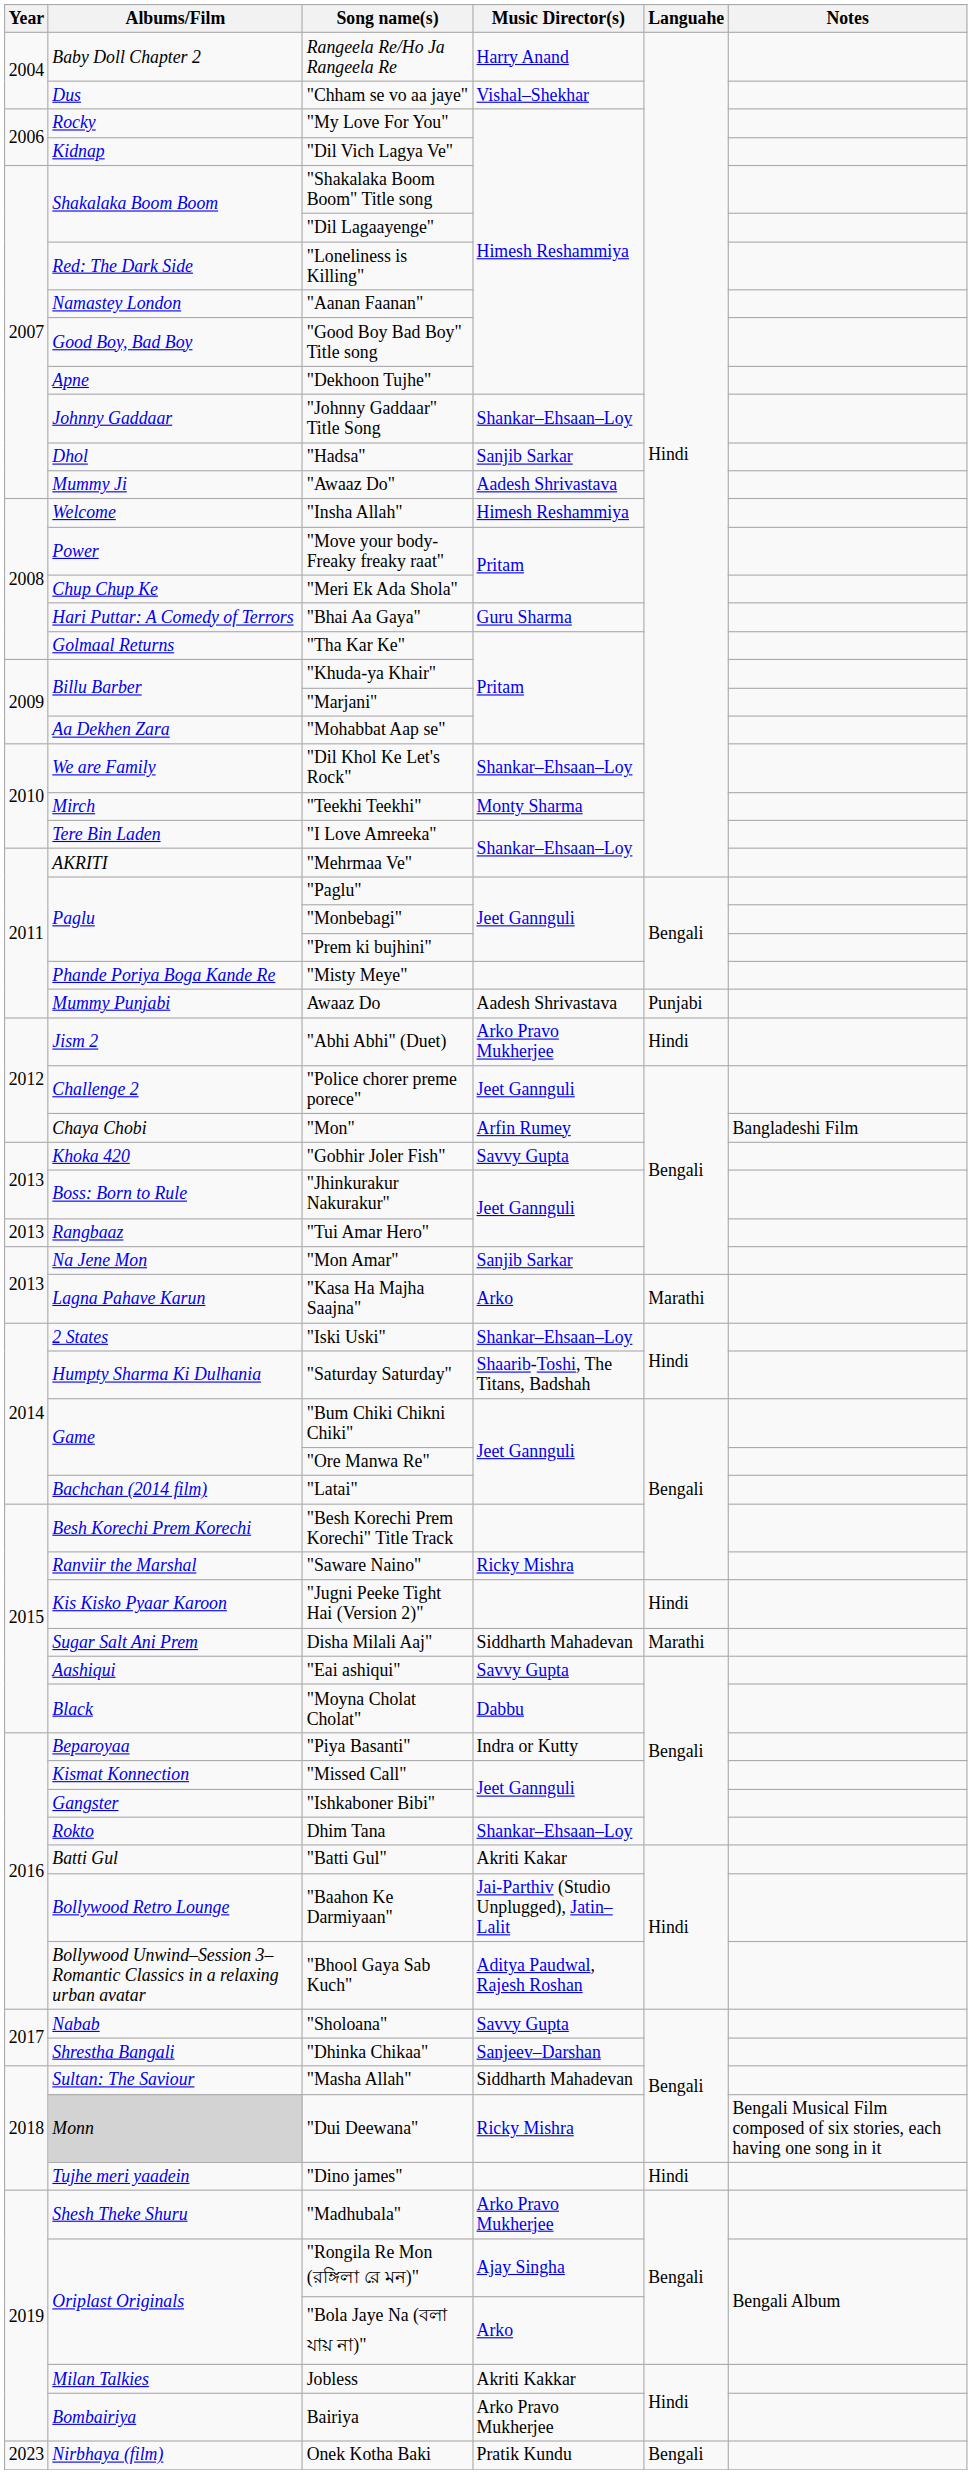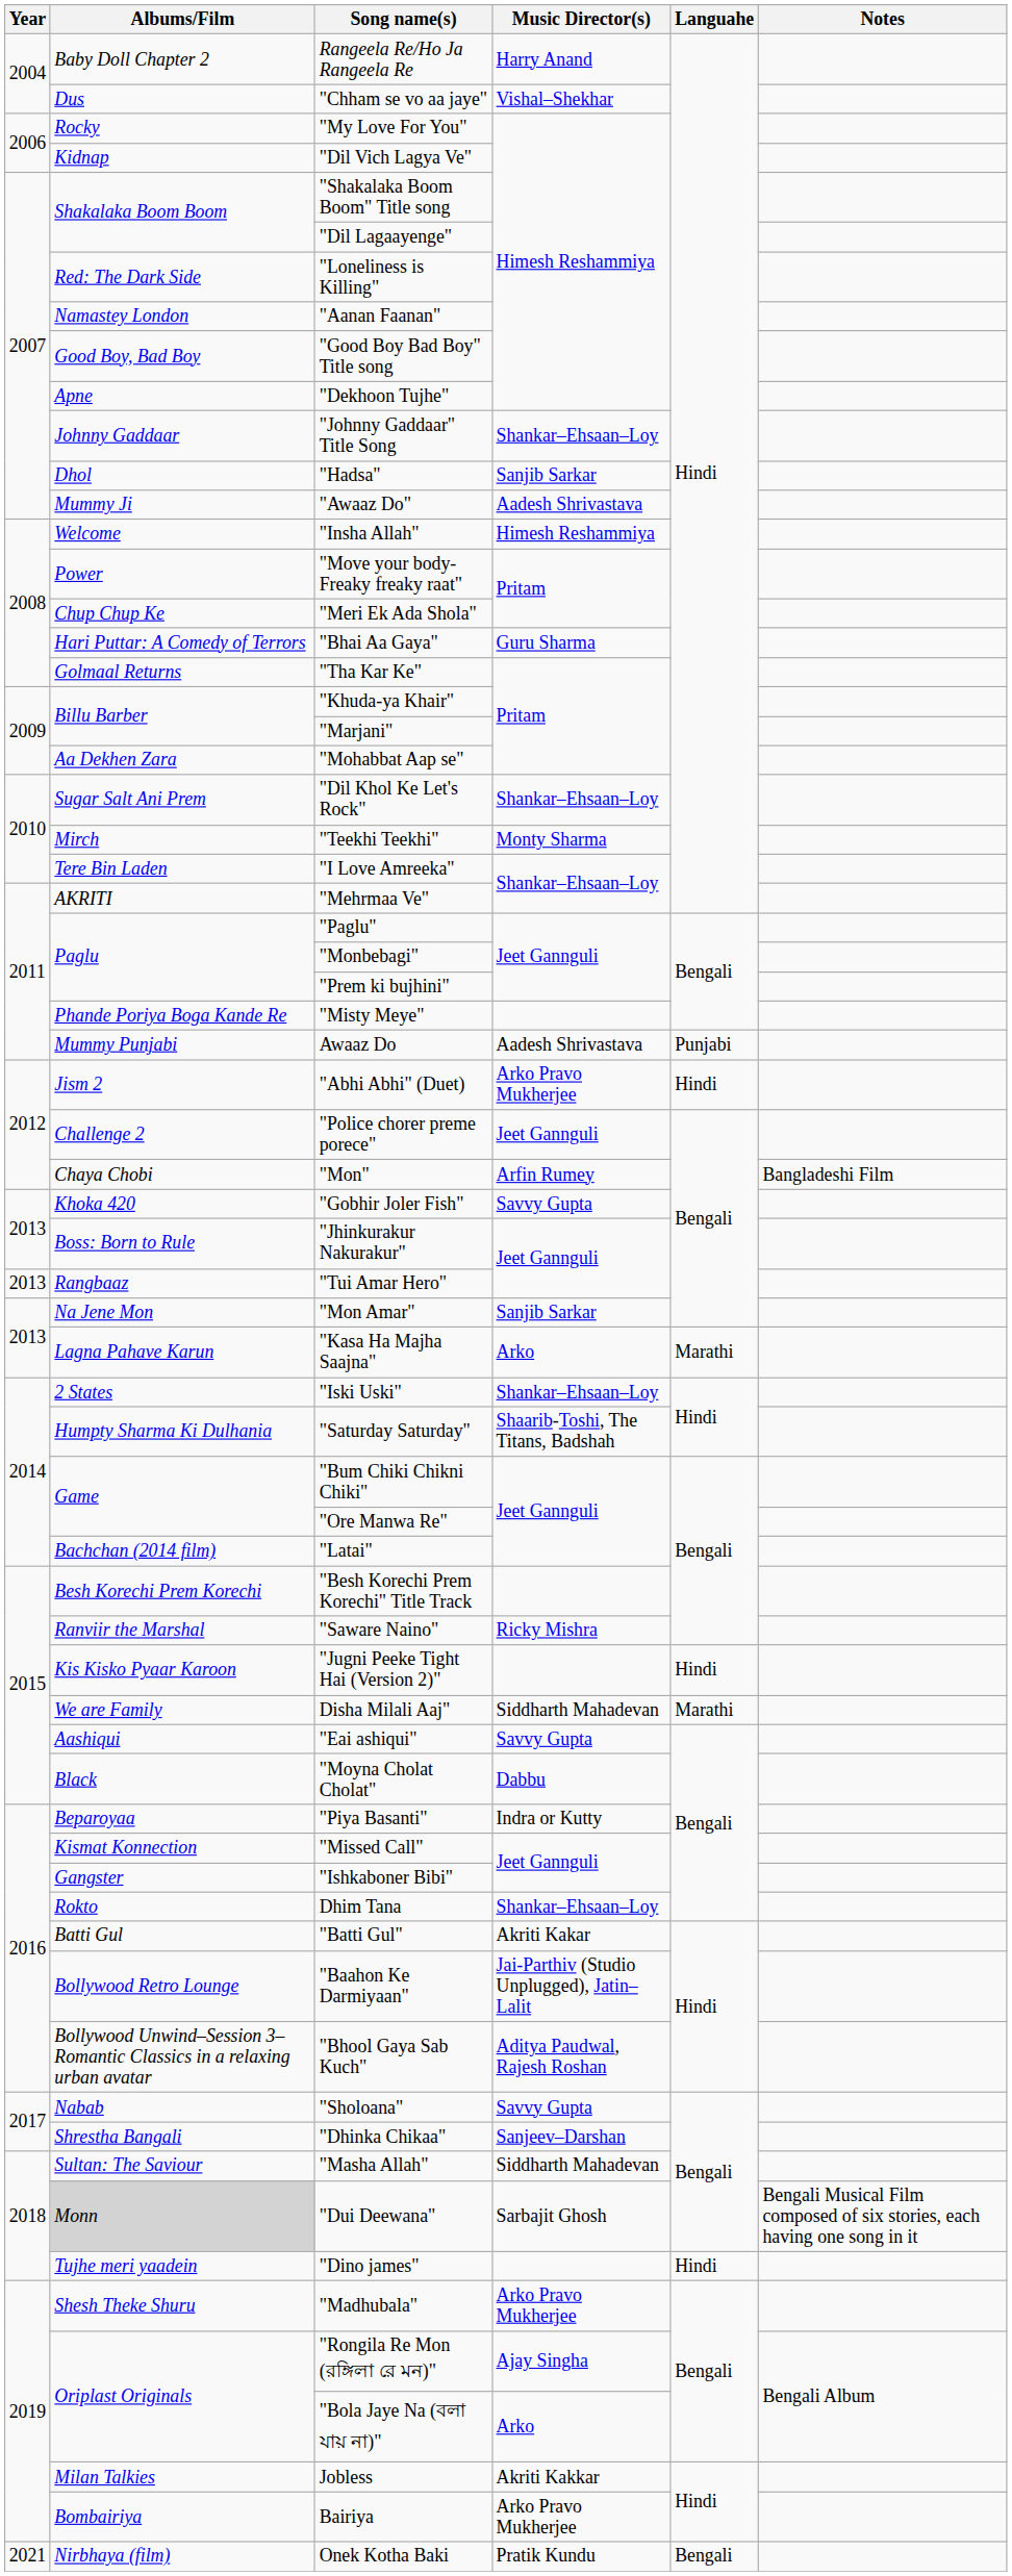 <table class="wikitable sortable">
 <tr>
 <th>Year</th>
 <th>Albums/Film</th>
 <th>Song name(s)</th>
 <th>Music Director(s)</th>
 <th>Languahe</th>
 <th>Notes</th>
 </tr>
 <tr>
 <td rowspan="2">2004</td>
 <td><em>Baby Doll Chapter 2</em></td>
 <td><em>Rangeela Re/Ho Ja Rangeela Re</em></td>
 <td><a href='#'>Harry Anand</a></td>
 <td rowspan=25>Hindi</td>
 </tr>
 <tr>
 <td><em><a href='#'>Dus</a></em></td>
 <td>"Chham se vo aa jaye"</td>
 <td><a href='#'>Vishal–Shekhar</a></td>
 <td></td>
 </tr>
 <tr>
 <td rowspan="2">2006</td>
 <td><em><a href='#'>Rocky</a></em></td>
 <td>"My Love For You"</td>
 <td rowspan="8"><a href='#'>Himesh Reshammiya</a></td>
 <td></td>
 </tr>
 <tr>
 <td><a href='#'><em>Kidnap</em></a></td>
 <td>"Dil Vich Lagya Ve"</td>
 <td></td>
 </tr>
 <tr>
 <td rowspan="9">2007</td>
 <td rowspan="2"><em><a href='#'>Shakalaka Boom Boom</a></em></td>
 <td>"Shakalaka Boom Boom" Title song</td>
 <td></td>
 </tr>
 <tr>
 <td>"Dil Lagaayenge"</td>
 <td></td>
 </tr>
 <tr>
 <td><em><a href='#'>Red: The Dark Side</a></em></td>
 <td>"Loneliness is Killing"</td>
 <td></td>
 </tr>
 <tr>
 <td><em><a href='#'>Namastey London</a></em></td>
 <td>"Aanan Faanan"</td>
 <td></td>
 </tr>
 <tr>
 <td><em><a href='#'>Good Boy, Bad Boy</a></em></td>
 <td>"Good Boy Bad Boy" Title song</td>
 <td></td>
 </tr>
 <tr>
 <td><em><a href='#'>Apne</a></em></td>
 <td>"Dekhoon Tujhe"</td>
 <td></td>
 </tr>
 <tr>
 <td><em><a href='#'>Johnny Gaddaar</a></em></td>
 <td>"Johnny Gaddaar" Title Song</td>
 <td><a href='#'>Shankar–Ehsaan–Loy</a></td>
 <td></td>
 </tr>
 <tr>
 <td><a href='#'><em>Dhol</em></a></td>
 <td>"Hadsa"</td>
 <td><a href='#'>Sanjib Sarkar</a></td>
 <td></td>
 </tr>
 <tr>
 <td><em><a href='#'>Mummy Ji</a></em></td>
 <td>"Awaaz Do"</td>
 <td><a href='#'>Aadesh Shrivastava</a></td>
 <td></td>
 </tr>
 <tr>
 <td rowspan="5">2008</td>
 <td><a href='#'><em>Welcome</em></a></td>
 <td>"Insha Allah"</td>
 <td><a href='#'>Himesh Reshammiya</a></td>
 <td></td>
 </tr>
 <tr>
 <td><a href='#'><em>Power</em></a></td>
 <td>"Move your body- Freaky freaky raat"</td>
 <td rowspan="2"><a href='#'>Pritam</a></td>
 <td></td>
 </tr>
 <tr>
 <td><em><a href='#'>Chup Chup Ke</a></em></td>
 <td>"Meri Ek Ada Shola"</td>
 <td></td>
 </tr>
 <tr>
 <td><em><a href='#'>Hari Puttar: A Comedy of Terrors</a></em></td>
 <td>"Bhai Aa Gaya"</td>
 <td><a href='#'>Guru Sharma</a></td>
 <td></td>
 </tr>
 <tr>
 <td><em><a href='#'>Golmaal Returns</a></em></td>
 <td>"Tha Kar Ke"</td>
 <td rowspan="4"><a href='#'>Pritam</a></td>
 <td></td>
 </tr>
 <tr>
 <td rowspan="3">2009</td>
 <td rowspan="2"><em><a href='#'>Billu Barber</a></em></td>
 <td>"Khuda-ya Khair"</td>
 <td></td>
 </tr>
 <tr>
 <td>"Marjani"</td>
 <td></td>
 </tr>
 <tr>
 <td><em><a href='#'>Aa Dekhen Zara</a></em></td>
 <td>"Mohabbat Aap se"</td>
 <td></td>
 </tr>
 <tr>
 <td rowspan="3">2010</td>
-<td><a href='#'><em>We are Family</em></a></td>
+<td><em><a href='#'>Sugar Salt Ani Prem</a></em></td>
 <td>"Dil Khol Ke Let's Rock"</td>
 <td><a href='#'>Shankar–Ehsaan–Loy</a></td>
 <td></td>
 </tr>
 <tr>
 <td><em><a href='#'>Mirch</a></em></td>
 <td>"Teekhi Teekhi"</td>
 <td><a href='#'>Monty Sharma</a></td>
 <td></td>
 </tr>
 <tr>
 <td><em><a href='#'>Tere Bin Laden</a></em></td>
 <td>"I Love Amreeka"</td>
 <td rowspan="2"><a href='#'>Shankar–Ehsaan–Loy</a></td>
 <td></td>
 </tr>
 <tr>
 <td rowspan="6">2011</td>
 <td><em>AKRITI</em></td>
 <td>"Mehrmaa Ve"</td>
 <td></td>
 </tr>
 <tr>
 <td rowspan=3><em><a href='#'>Paglu</a></em></td>
 <td>"Paglu"</td>
 <td rowspan="3"><a href='#'>Jeet Gannguli</a></td>
 <td rowspan=4>Bengali</td>
 <td></td>
 </tr>
 <tr>
 <td>"Monbebagi"</td>
 <td></td>
 </tr>
 <tr>
 <td>"Prem ki bujhini"</td>
 <td></td>
 </tr>
 <tr>
 <td><em><a href='#'>Phande Poriya Boga Kande Re</a></em></td>
 <td>"Misty Meye"</td>
 <td></td>
 </tr>
 <tr>
 <td><em><a href='#'>Mummy Punjabi</a></em></td>
 <td>Awaaz Do</td>
 <td>Aadesh Shrivastava</td>
 <td>Punjabi</td>
 <td></td>
 </tr>
 <tr>
 <td rowspan="3">2012</td>
 <td><em><a href='#'>Jism 2</a></em></td>
 <td>"Abhi Abhi" (Duet)</td>
 <td><a href='#'>Arko Pravo Mukherjee</a></td>
 <td>Hindi</td>
 <td></td>
 </tr>
 <tr>
 <td><em><a href='#'>Challenge 2</a></em></td>
 <td>"Police chorer preme porece"</td>
 <td><a href='#'>Jeet Gannguli</a></td>
 <td rowspan=6>Bengali</td>
 <td></td>
 </tr>
 <tr>
 <td><em>Chaya Chobi</em></td>
 <td>"Mon"</td>
 <td><a href='#'>Arfin Rumey</a></td>
 <td>Bangladeshi Film</td>
 </tr>
 <tr>
 <td rowspan="2">2013</td>
 <td><em><a href='#'>Khoka 420</a></em></td>
 <td>"Gobhir Joler Fish"</td>
 <td><a href='#'>Savvy Gupta</a></td>
 <td></td>
 </tr>
 <tr>
 <td><em><a href='#'>Boss: Born to Rule</a></em></td>
 <td>"Jhinkurakur Nakurakur"</td>
 <td rowspan=2><a href='#'>Jeet Gannguli</a></td>
 <td></td>
 </tr>
 <tr>
 <td>2013</td>
 <td><em><a href='#'>Rangbaaz</a></em></td>
 <td>"Tui Amar Hero"</td>
 <td></td>
 </tr>
 <tr>
 <td rowspan=2>2013</td>
 <td><em><a href='#'>Na Jene Mon</a></em></td>
 <td>"Mon Amar"</td>
 <td><a href='#'>Sanjib Sarkar</a></td>
 <td></td>
 </tr>
 <tr>
 <td><em><a href='#'>Lagna Pahave Karun</a></em></td>
 <td>"Kasa Ha Majha Saajna"</td>
 <td><a href='#'>Arko</a></td>
 <td>Marathi</td>
 <td></td>
 </tr>
 <tr>
 <td rowspan="5">2014</td>
 <td><a href='#'><em>2 States</em></a></td>
 <td>"Iski Uski"</td>
 <td><a href='#'>Shankar–Ehsaan–Loy</a></td>
 <td rowspan=2>Hindi</td>
 <td></td>
 </tr>
 <tr>
 <td><em><a href='#'>Humpty Sharma Ki Dulhania</a></em></td>
 <td>"Saturday Saturday"</td>
 <td><a href='#'>Shaarib</a>-<a href='#'>Toshi</a>, The Titans, Badshah</td>
 <td></td>
 </tr>
 <tr>
 <td rowspan=2><em><a href='#'>Game</a></em></td>
 <td>"Bum Chiki Chikni Chiki"</td>
 <td rowspan=3><a href='#'>Jeet Gannguli</a></td>
 <td rowspan=5>Bengali</td>
 </tr>
 <tr>
 <td>"Ore Manwa Re"</td>
 <td></td>
 </tr>
 <tr>
 <td><em><a href='#'>Bachchan (2014 film)</a></em></td>
 <td>"Latai"</td>
 <td></td>
 </tr>
 <tr>
 <td rowspan="6">2015</td>
 <td><em><a href='#'>Besh Korechi Prem Korechi</a></em></td>
 <td>"Besh Korechi Prem Korechi" Title Track</td>
 <td></td>
 </tr>
 <tr>
 <td><em><a href='#'>Ranviir the Marshal</a></em></td>
 <td>"Saware Naino"</td>
 <td><a href='#'>Ricky Mishra</a></td>
 <td></td>
 </tr>
 <tr>
 <td><em><a href='#'>Kis Kisko Pyaar Karoon</a></em></td>
 <td>"Jugni Peeke Tight Hai (Version 2)"</td>
 <td></td>
 <td>Hindi</td>
 <td></td>
 </tr>
 <tr>
-<td><em><a href='#'>Sugar Salt Ani Prem</a></em></td>
+<td><a href='#'><em>We are Family</em></a></td>
 <td>Disha Milali Aaj"</td>
 <td>Siddharth Mahadevan</td>
 <td>Marathi</td>
 <td></td>
 </tr>
 <tr>
 <td><a href='#'><em>Aashiqui</em></a></td>
 <td>"Eai ashiqui"</td>
 <td><a href='#'>Savvy Gupta</a></td>
 <td rowspan=6>Bengali</td>
 </tr>
 <tr>
 <td><em><a href='#'>Black</a></em></td>
 <td>"Moyna Cholat Cholat"</td>
 <td><a href='#'>Dabbu</a></td>
 <td></td>
 </tr>
 <tr>
 <td rowspan="7">2016</td>
 <td><em><a href='#'>Beparoyaa</a></em></td>
 <td>"Piya Basanti"</td>
 <td>Indra or Kutty</td>
 <td></td>
 </tr>
 <tr>
 <td><em><a href='#'>Kismat Konnection</a></em></td>
 <td>"Missed Call"</td>
 <td rowspan=2><a href='#'>Jeet Gannguli</a></td>
 <td></td>
 </tr>
 <tr>
 <td><em><a href='#'>Gangster</a></em></td>
 <td>"Ishkaboner Bibi"</td>
 <td></td>
 </tr>
 <tr>
 <td><em><a href='#'>Rokto</a></em></td>
 <td>Dhim Tana</td>
 <td><a href='#'>Shankar–Ehsaan–Loy</a></td>
 <td></td>
 </tr>
 <tr>
 <td><em>Batti Gul</em></td>
 <td>"Batti Gul"</td>
 <td>Akriti Kakar</td>
 <td rowspan=3>Hindi</td>
 <td></td>
 </tr>
 <tr>
 <td><em><a href='#'>Bollywood Retro Lounge</a></em></td>
 <td>"Baahon Ke Darmiyaan"</td>
 <td><a href='#'>Jai-Parthiv</a> (Studio Unplugged), <a href='#'>Jatin–Lalit</a></td>
 <td></td>
 </tr>
 <tr>
 <td><em>Bollywood Unwind–Session 3–Romantic Classics in a relaxing urban avatar</em></td>
 <td>"Bhool Gaya Sab Kuch"</td>
 <td><a href='#'>Aditya Paudwal</a>, <a href='#'>Rajesh Roshan</a></td>
 <td></td>
 </tr>
 <tr>
 <td rowspan="2">2017</td>
 <td><em><a href='#'>Nabab</a></em></td>
 <td>"Sholoana"</td>
 <td><a href='#'>Savvy Gupta</a></td>
 <td rowspan=4>Bengali</td>
 <td></td>
 </tr>
 <tr>
 <td><em><a href='#'>Shrestha Bangali</a></em></td>
 <td>"Dhinka Chikaa"</td>
 <td><a href='#'>Sanjeev–Darshan</a></td>
 <td></td>
 </tr>
 <tr>
 <td rowspan="3">2018</td>
 <td><em><a href='#'>Sultan: The Saviour</a></em></td>
 <td>"Masha Allah"</td>
 <td>Siddharth Mahadevan</td>
 <td></td>
 </tr>
 <tr>
 <td style="background: lightgrey;"><em>Monn</em></td>
 <td>"Dui Deewana"</td>
-<td><a href='#'>Ricky Mishra</a></td>
+<td>Sarbajit Ghosh</td>
 <td>Bengali Musical Film composed of six stories, each having one song in it</td>
 </tr>
 <tr>
 <td><em><a href='#'>Tujhe meri yaadein</a></em></td>
 <td>"Dino james"</td>
 <td></td>
 <td>Hindi</td>
 <td></td>
 </tr>
 <tr>
 <td rowspan=5>2019</td>
 <td><em><a href='#'>Shesh Theke Shuru</a></em></td>
 <td>"Madhubala"</td>
 <td><a href='#'>Arko Pravo Mukherjee</a></td>
 <td rowspan=3>Bengali</td>
 </tr>
 <tr>
 <td rowspan="2"><em><a href='#'>Oriplast Originals</a></em></td>
 <td>"Rongila Re Mon (রঙ্গিলা রে মন)"</td>
 <td><a href='#'>Ajay Singha</a></td>
 <td rowspan="2">Bengali Album</td>
 </tr>
 <tr>
 <td>"Bola Jaye Na (বলা যায় না)"</td>
 <td><a href='#'>Arko</a></td>
 </tr>
 <tr>
 <td><em><a href='#'>Milan Talkies</a></em></td>
 <td>Jobless</td>
 <td>Akriti Kakkar</td>
 <td rowspan=2>Hindi</td>
 <td></td>
 </tr>
 <tr>
 <td><em><a href='#'>Bombairiya</a></em></td>
 <td>Bairiya</td>
 <td>Arko Pravo Mukherjee</td>
 <td></td>
 </tr>
 <tr>
-<td>2023</td>
+<td>2021</td>
 <td><em><a href='#'>Nirbhaya (film)</a></em></td>
 <td>Onek Kotha Baki</td>
 <td>Pratik Kundu</td>
 <td>Bengali</td>
 <td></td>
 </tr>
 </table>
